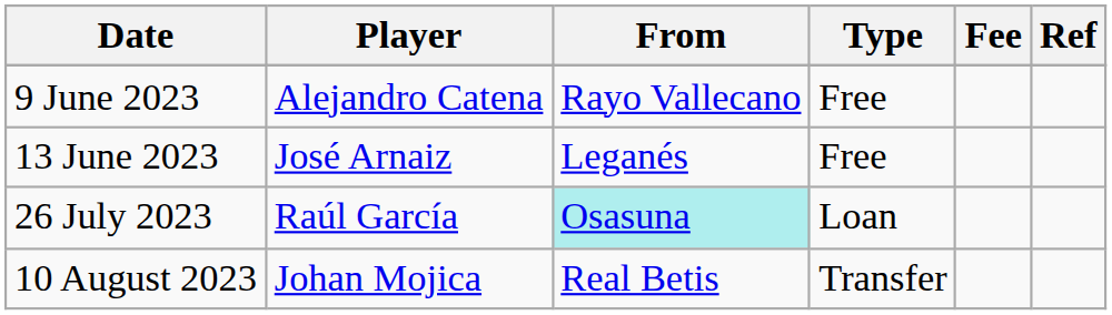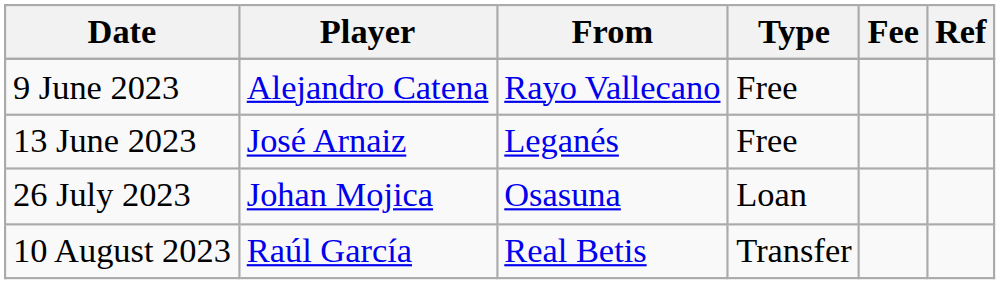 <table class="wikitable">
 <tr>
 <th>Date</th>
 <th>Player</th>
 <th>From</th>
 <th>Type</th>
 <th>Fee</th>
 <th>Ref</th>
 </tr>
 <tr>
 </tr>
 <tr>
 <td>9 June 2023</td>
 <td> <a href='#'>Alejandro Catena</a></td>
 <td><a href='#'>Rayo Vallecano</a></td>
 <td>Free</td>
 <td></td>
 <td></td>
 </tr>
 <tr>
 <td>13 June 2023</td>
 <td> <a href='#'>José Arnaiz</a></td>
 <td><a href='#'>Leganés</a></td>
 <td>Free</td>
 <td></td>
 <td></td>
 </tr>
 <tr>
 <td>26 July 2023</td>
-<td> <a href='#'>Raúl García</a></td>
-<td style="background: paleturquoise;"><a href='#'>Osasuna</a></td>
+<td> <a href='#'>Johan Mojica</a></td>
+<td><a href='#'>Osasuna</a></td>
 <td>Loan</td>
 <td></td>
 <td></td>
 </tr>
 <tr>
 <td>10 August 2023</td>
-<td> <a href='#'>Johan Mojica</a></td>
+<td> <a href='#'>Raúl García</a></td>
 <td><a href='#'>Real Betis</a></td>
 <td>Transfer</td>
 <td></td>
 <td></td>
 </tr>
 </table>
